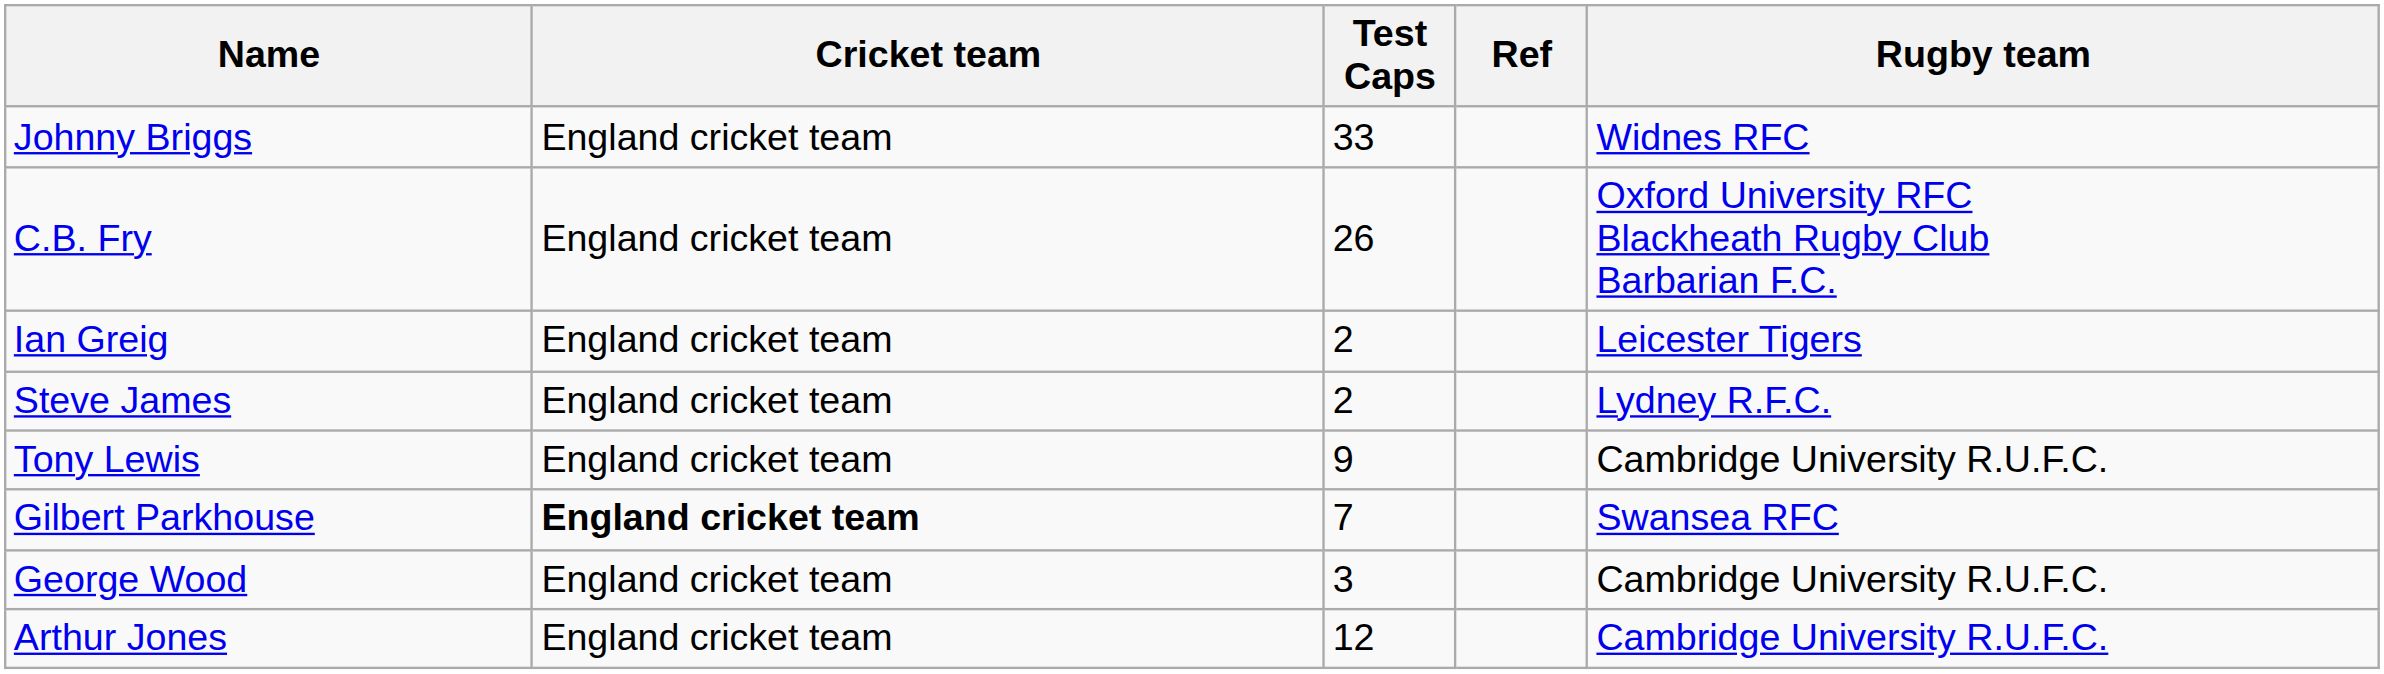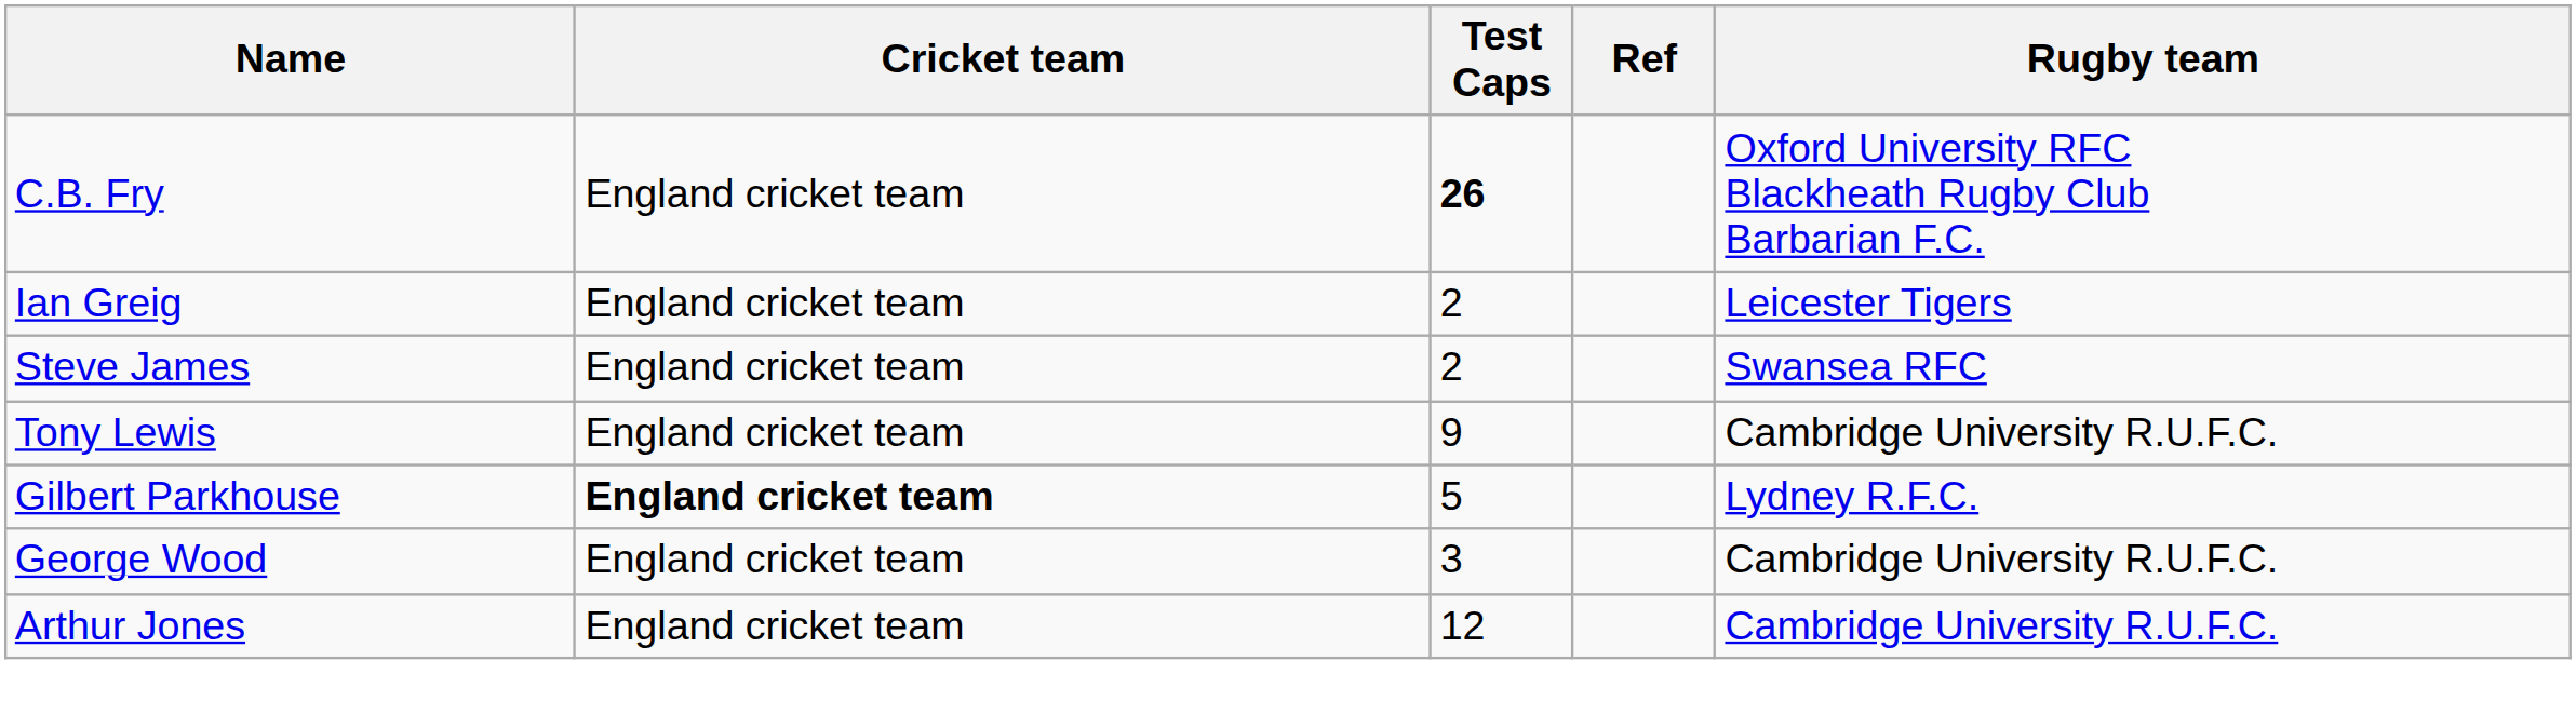 <table class=wikitable width=80%>
 <tr>
 <th width=20%>Name</th>
 <th width=30%>Cricket team</th>
 <th width=5%>Test Caps</th>
 <th width=5%>Ref</th>
 <th width=30%>Rugby team</th>
 </tr>
 <tr>
-<td><a href='#'>Johnny Briggs</a></td>
-<td>England cricket team</td>
-<td>33</td>
-<td></td>
-<td><a href='#'>Widnes RFC</a></td>
-</tr>
-<tr>
 <td><a href='#'>C.B. Fry</a></td>
 <td>England cricket team</td>
-<td>26</td>
+<td><strong>26</strong></td>
 <td></td>
 <td><a href='#'>Oxford University RFC</a><br> <a href='#'>Blackheath Rugby Club</a><br><a href='#'>Barbarian F.C.</a></td>
 </tr>
 <tr>
 <td><a href='#'>Ian Greig</a></td>
 <td>England cricket team</td>
 <td>2</td>
 <td></td>
 <td><a href='#'>Leicester Tigers</a></td>
 </tr>
 <tr>
 <td><a href='#'>Steve James</a></td>
 <td>England cricket team</td>
 <td>2</td>
 <td></td>
-<td><a href='#'>Lydney R.F.C.</a></td>
+<td><a href='#'>Swansea RFC</a></td>
 </tr>
 <tr>
 <td><a href='#'>Tony Lewis</a></td>
 <td>England cricket team</td>
 <td>9</td>
 <td></td>
 <td>Cambridge University R.U.F.C.</td>
 </tr>
 <tr>
 <td><a href='#'>Gilbert Parkhouse</a></td>
 <td><strong>England cricket team</strong></td>
-<td>7</td>
+<td>5</td>
 <td></td>
-<td><a href='#'>Swansea RFC</a></td>
+<td><a href='#'>Lydney R.F.C.</a></td>
 </tr>
 <tr>
 <td><a href='#'>George Wood</a></td>
 <td>England cricket team</td>
 <td>3</td>
 <td></td>
 <td>Cambridge University R.U.F.C.</td>
 </tr>
 <tr>
 <td><a href='#'>Arthur Jones</a></td>
 <td>England cricket team</td>
 <td>12</td>
 <td></td>
 <td><a href='#'>Cambridge University R.U.F.C.</a></td>
 </tr>
 </table>
